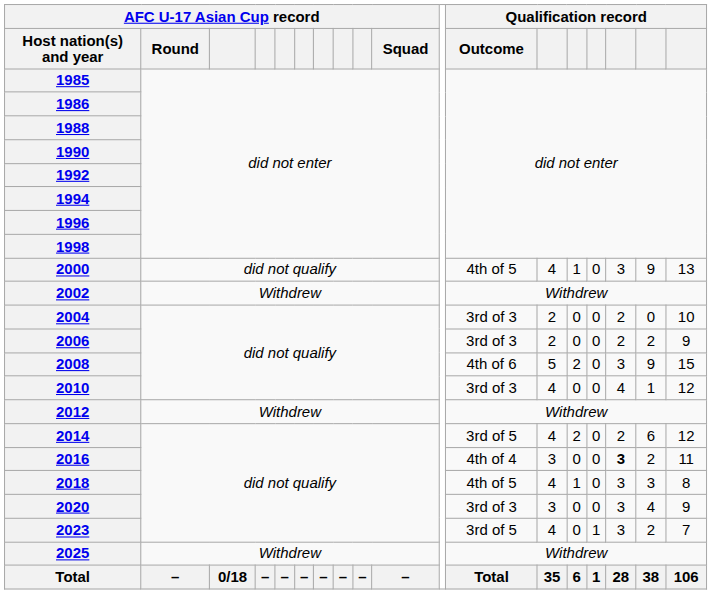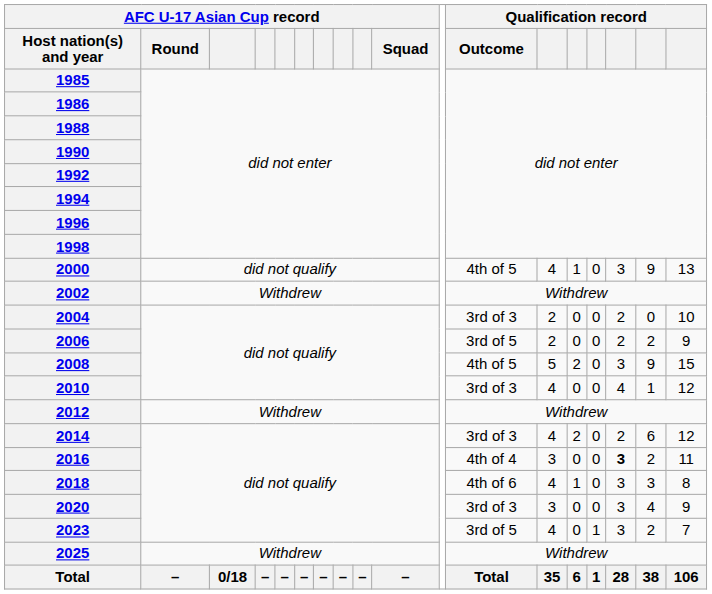 <table class="wikitable" style="font-size:90%; text-align:center;">
 <tr>
 <th colspan=10><a href='#'>AFC U-17 Asian Cup</a> record</th>
 <th rowspan="28" style="width:1%;background:white"></th>
 <th colspan=7>Qualification record</th>
 </tr>
 <tr>
 <th scope="col">Host nation(s)<br>and year</th>
 <th scope="col">Round</th>
 <th scope="col"></th>
 <th scope="col"></th>
 <th scope="col"></th>
 <th scope="col"></th>
 <th scope="col"></th>
 <th scope="col"></th>
 <th scope="col"></th>
 <th scope="col">Squad</th>
 <th scope="col">Outcome</th>
 <th scope="col"></th>
 <th scope="col"></th>
 <th scope="col"></th>
 <th scope="col"></th>
 <th scope="col"></th>
 <th scope="col"></th>
 </tr>
 <tr>
 <th scope="row"> <a href='#'>1985</a></th>
 <td colspan="9" rowspan="8"><em>did not enter</em></td>
 <td colspan="7" rowspan="8"><em>did not enter</em></td>
 </tr>
 <tr>
 <th scope="row"> <a href='#'>1986</a></th>
 </tr>
 <tr>
 <th scope="row"> <a href='#'>1988</a></th>
 </tr>
 <tr>
 <th scope="row"> <a href='#'>1990</a></th>
 </tr>
 <tr>
 <th scope="row"> <a href='#'>1992</a></th>
 </tr>
 <tr>
 <th scope="row"> <a href='#'>1994</a></th>
 </tr>
 <tr>
 <th scope="row"> <a href='#'>1996</a></th>
 </tr>
 <tr>
 <th scope="row"> <a href='#'>1998</a></th>
 </tr>
 <tr>
 <th scope="row"> <a href='#'>2000</a></th>
 <td colspan="9"><em>did not qualify</em></td>
 <td>4th of 5</td>
 <td>4</td>
 <td>1</td>
 <td>0</td>
 <td>3</td>
 <td>9</td>
 <td>13</td>
 </tr>
 <tr>
 <th scope="row"> <a href='#'>2002</a></th>
 <td colspan="9"><em>Withdrew</em></td>
 <td colspan="7"><em>Withdrew</em></td>
 </tr>
 <tr>
 <th scope="row"> <a href='#'>2004</a></th>
 <td colspan="9" rowspan="4"><em>did not qualify</em></td>
 <td>3rd of 3</td>
 <td>2</td>
 <td>0</td>
 <td>0</td>
 <td>2</td>
 <td>0</td>
 <td>10</td>
 </tr>
 <tr>
 <th scope="row"> <a href='#'>2006</a></th>
-<td>3rd of 3</td>
+<td>3rd of 5</td>
 <td>2</td>
 <td>0</td>
 <td>0</td>
 <td>2</td>
 <td>2</td>
 <td>9</td>
 </tr>
 <tr>
 <th scope="row"> <a href='#'>2008</a></th>
-<td>4th of 6</td>
+<td>4th of 5</td>
 <td>5</td>
 <td>2</td>
 <td>0</td>
 <td>3</td>
 <td>9</td>
 <td>15</td>
 </tr>
 <tr>
 <th scope="row"> <a href='#'>2010</a></th>
 <td>3rd of 3</td>
 <td>4</td>
 <td>0</td>
 <td>0</td>
 <td>4</td>
 <td>1</td>
 <td>12</td>
 </tr>
 <tr>
 <th scope="row"> <a href='#'>2012</a></th>
 <td colspan="9"><em>Withdrew</em></td>
 <td colspan="7"><em>Withdrew</em></td>
 </tr>
 <tr>
 <th scope="row"> <a href='#'>2014</a></th>
 <td colspan="9" rowspan="5"><em>did not qualify</em></td>
-<td>3rd of 5</td>
+<td>3rd of 3</td>
 <td>4</td>
 <td>2</td>
 <td>0</td>
 <td>2</td>
 <td>6</td>
 <td>12</td>
 </tr>
 <tr>
 <th scope="row"> <a href='#'>2016</a></th>
 <td>4th of 4</td>
 <td>3</td>
 <td>0</td>
 <td>0</td>
 <td><strong>3</strong></td>
 <td>2</td>
 <td>11</td>
 </tr>
 <tr>
 <th scope="row"> <a href='#'>2018</a></th>
-<td>4th of 5</td>
+<td>4th of 6</td>
 <td>4</td>
 <td>1</td>
 <td>0</td>
 <td>3</td>
 <td>3</td>
 <td>8</td>
 </tr>
 <tr>
 <th scope="row"> <a href='#'>2020</a></th>
 <td>3rd of 3</td>
 <td>3</td>
 <td>0</td>
 <td>0</td>
 <td>3</td>
 <td>4</td>
 <td>9</td>
 </tr>
 <tr>
 <th scope="row"> <a href='#'>2023</a></th>
 <td>3rd of 5</td>
 <td>4</td>
 <td>0</td>
 <td>1</td>
 <td>3</td>
 <td>2</td>
 <td>7</td>
 </tr>
 <tr>
 <th scope="row"> <a href='#'>2025</a></th>
 <td colspan="9"><em>Withdrew</em></td>
 <td colspan="7"><em>Withdrew</em></td>
 </tr>
 <tr>
 <th>Total</th>
 <th>–</th>
 <th>0/18</th>
 <th>–</th>
 <th>–</th>
 <th>–</th>
 <th>–</th>
 <th>–</th>
 <th>–</th>
 <th>–</th>
 <th>Total</th>
 <th>35</th>
 <th>6</th>
 <th>1</th>
 <th>28</th>
 <th>38</th>
 <th>106</th>
 </tr>
 </table>
